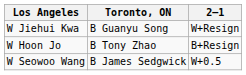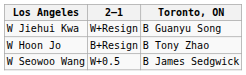 <table class="wikitable">
 <tr>
 <th>Los Angeles</th>
+<th>2–1</th>
 <th>Toronto, ON</th>
-<th>2–1</th>
 </tr>
 <tr>
 <td>W Jiehui Kwa</td>
+<td>W+Resign</td>
 <td>B Guanyu Song</td>
-<td>W+Resign</td>
 </tr>
 <tr>
 <td>W Hoon Jo</td>
+<td>B+Resign</td>
 <td>B Tony Zhao</td>
-<td>B+Resign</td>
 </tr>
 <tr>
 <td>W Seowoo Wang</td>
+<td>W+0.5</td>
 <td>B James Sedgwick</td>
-<td>W+0.5</td>
 </tr>
 </table>
